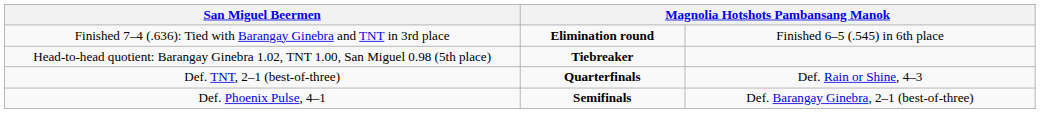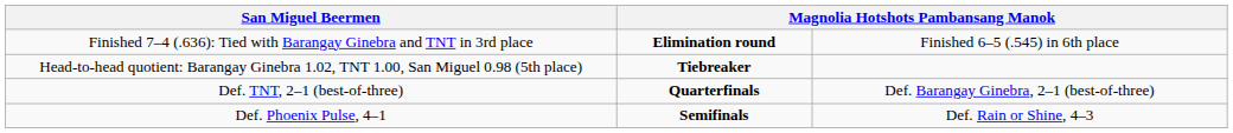 <table class=wikitable style="text-align:center">
 <tr>
 <th colspan=2 width=45%><a href='#'>San Miguel Beermen</a></th>
 <th colspan=2 width=45%><a href='#'>Magnolia Hotshots Pambansang Manok</a></th>
 </tr>
 <tr>
 <td>Finished 7–4 (.636): Tied with <a href='#'>Barangay Ginebra</a> and <a href='#'>TNT</a> in 3rd place</td>
 <td colspan=2><strong>Elimination round</strong></td>
 <td>Finished 6–5 (.545) in 6th place</td>
 </tr>
 <tr>
 <td>Head-to-head quotient: Barangay Ginebra 1.02, TNT 1.00, San Miguel 0.98 (5th place)</td>
 <td colspan=2><strong>Tiebreaker</strong></td>
 <td></td>
 </tr>
 <tr>
 <td>Def. <a href='#'>TNT</a>, 2–1 (best-of-three)</td>
 <td colspan=2><strong>Quarterfinals</strong></td>
-<td>Def. <a href='#'>Rain or Shine</a>, 4–3</td>
+<td>Def. <a href='#'>Barangay Ginebra</a>, 2–1 (best-of-three)</td>
 </tr>
 <tr>
 <td>Def. <a href='#'>Phoenix Pulse</a>, 4–1</td>
 <td colspan=2><strong>Semifinals</strong></td>
-<td>Def. <a href='#'>Barangay Ginebra</a>, 2–1 (best-of-three)</td>
+<td>Def. <a href='#'>Rain or Shine</a>, 4–3</td>
 </tr>
 </table>
